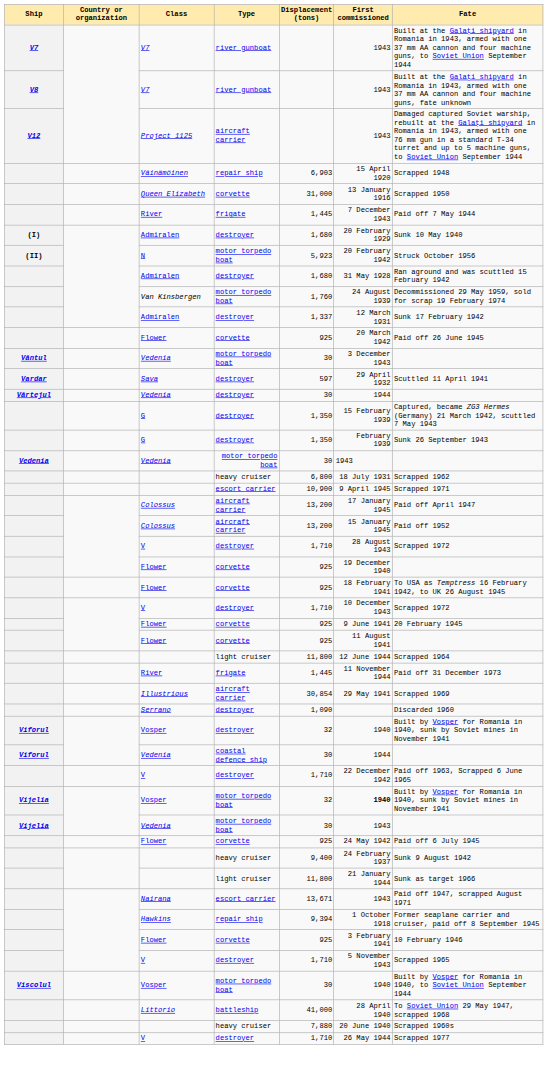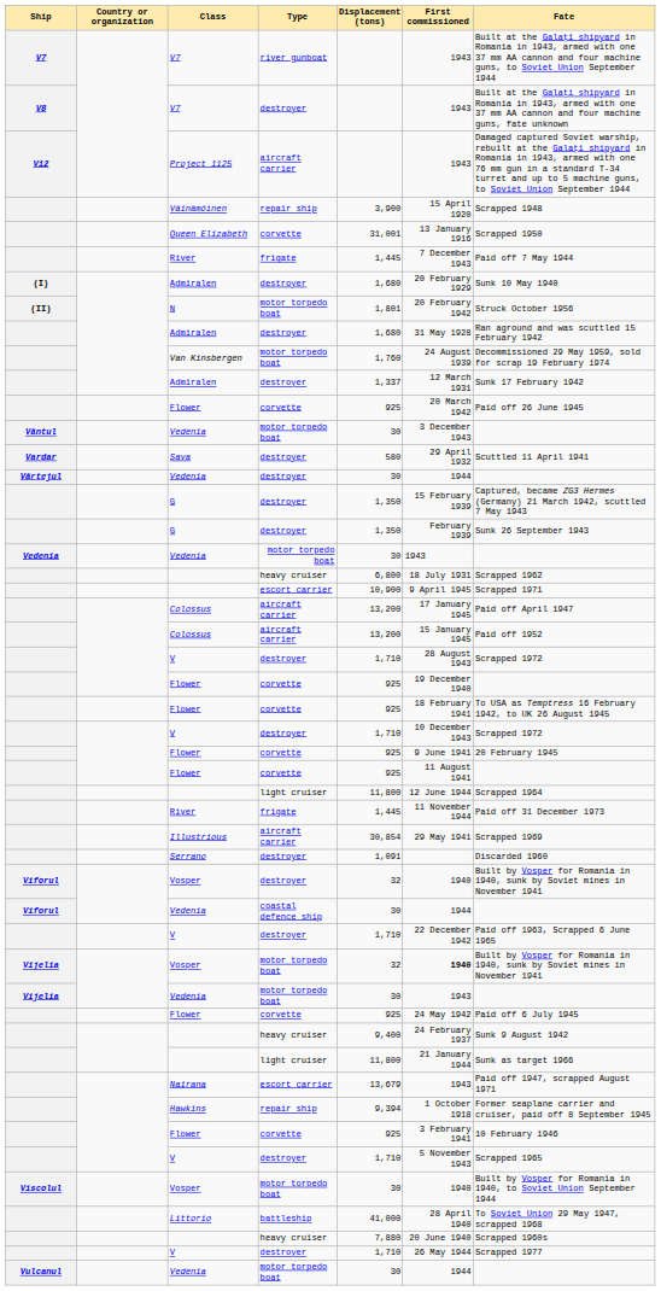 <table class="wikitable sortable plainrowheaders" style="width:100%; font-size: 90%">
 <tr>
 <th scope="col" style="width:12%; background: #ffebad;">Ship</th>
 <th scope="col" style="width:15%; background: #ffebad;">Country or organization</th>
 <th scope="col" style="width:15%; background: #ffebad;">Class</th>
 <th scope="col" style="width:13%; background: #ffebad;">Type</th>
 <th scope="col" style="width:2%; background: #ffebad;">Displacement (tons)</th>
 <th scope="col" style="width:11%; background: #ffebad;">First commissioned</th>
 <th scope="col" style="width:32%; background: #ffebad;">Fate</th>
 </tr>
 <tr>
 <th scope="row"><a href='#'><em>V7</em></a></th>
 <td rowspan="3"></td>
 <td><a href='#'><em>V7</em></a></td>
 <td><a href='#'>river gunboat</a></td>
 <td style="text-align:right;"></td>
 <td style="text-align:right;">1943</td>
 <td>Built at the <a href='#'>Galați shipyard</a> in Romania in 1943, armed with one 37 mm AA cannon and four machine guns, to <a href='#'>Soviet Union</a> September 1944</td>
 </tr>
 <tr>
 <th scope="row"><a href='#'><em>V8</em></a></th>
 <td><a href='#'><em>V7</em></a></td>
-<td><a href='#'>river gunboat</a></td>
+<td><a href='#'>destroyer</a></td>
 <td style="text-align:right;"></td>
 <td style="text-align:right;">1943</td>
 <td>Built at the <a href='#'>Galați shipyard</a> in Romania in 1943, armed with one 37 mm AA cannon and four machine guns, fate unknown</td>
 </tr>
 <tr>
 <th scope="row"><a href='#'><em>V12</em></a></th>
 <td><a href='#'><em>Project 1125</em></a></td>
 <td><a href='#'>aircraft carrier</a></td>
 <td style="text-align:right;"></td>
 <td style="text-align:right;">1943</td>
 <td>Damaged captured Soviet warship, rebuilt at the <a href='#'>Galați shipyard</a> in Romania in 1943, armed with one 76 mm gun in a standard T-34 turret and up to 5 machine guns, to <a href='#'>Soviet Union</a> September 1944</td>
 </tr>
 <tr>
 <th scope="row"></th>
 <td></td>
 <td><a href='#'><em>Väinämöinen</em></a></td>
 <td><a href='#'>repair ship</a></td>
-<td style="text-align:right;">6,903</td>
+<td style="text-align:right;">3,900</td>
 <td style="text-align:right;">15 April 1920</td>
 <td>Scrapped 1948</td>
 </tr>
 <tr>
 <th scope="row"></th>
 <td></td>
 <td><a href='#'><em>Queen Elizabeth</em></a></td>
 <td><a href='#'>corvette</a></td>
-<td style="text-align:right;">31,000</td>
+<td style="text-align:right;">31,001</td>
 <td style="text-align:right;">13 January 1916</td>
 <td>Scrapped 1950</td>
 </tr>
 <tr>
 <th scope="row"></th>
 <td></td>
 <td><a href='#'>River</a></td>
 <td><a href='#'>frigate</a></td>
 <td style="text-align:right;">1,445</td>
 <td style="text-align:right;">7 December 1943</td>
 <td>Paid off 7 May 1944</td>
 </tr>
 <tr>
 <th scope="row"> (I)</th>
 <td rowspan="5"></td>
 <td><a href='#'>Admiralen</a></td>
 <td><a href='#'>destroyer</a></td>
 <td style="text-align:right;">1,680</td>
 <td style="text-align:right;">20 February 1929</td>
 <td>Sunk 10 May 1940</td>
 </tr>
 <tr>
 <th scope="row"> (II)</th>
 <td><a href='#'>N</a></td>
 <td><a href='#'>motor torpedo boat</a></td>
-<td style="text-align:right;">5,923</td>
+<td style="text-align:right;">1,801</td>
 <td style="text-align:right;">20 February 1942</td>
 <td>Struck October 1956</td>
 </tr>
 <tr>
 <th scope="row"></th>
 <td><a href='#'>Admiralen</a></td>
 <td><a href='#'>destroyer</a></td>
 <td style="text-align:right;">1,680</td>
 <td style="text-align:right;">31 May 1928</td>
 <td>Ran aground and was scuttled 15 February 1942</td>
 </tr>
 <tr>
 <th scope="row"></th>
 <td><em>Van Kinsbergen</em></td>
 <td><a href='#'>motor torpedo boat</a></td>
 <td style="text-align:right;">1,760</td>
 <td style="text-align:right;">24 August 1939</td>
 <td>Decommissioned 29 May 1959, sold for scrap 19 February 1974</td>
 </tr>
 <tr>
 <th scope="row"></th>
 <td><a href='#'>Admiralen</a></td>
 <td><a href='#'>destroyer</a></td>
 <td style="text-align:right;">1,337</td>
 <td style="text-align:right;">12 March 1931</td>
 <td>Sunk 17 February 1942</td>
 </tr>
 <tr>
 <th scope="row"></th>
 <td></td>
 <td><a href='#'>Flower</a></td>
 <td><a href='#'>corvette</a></td>
 <td style="text-align:right;">925</td>
 <td style="text-align:right;">20 March 1942</td>
 <td>Paid off 26 June 1945</td>
 </tr>
 <tr>
 <th scope="row"><a href='#'><em>Vântul</em></a></th>
 <td></td>
 <td><a href='#'><em>Vedenia</em></a></td>
 <td><a href='#'>motor torpedo boat</a></td>
 <td style="text-align:right;">30</td>
 <td style="text-align:right;">3 December 1943</td>
 <td></td>
 </tr>
 <tr>
 <th scope="row"><em><a href='#'>Vardar</a></em></th>
 <td></td>
 <td><a href='#'><em>Sava</em></a></td>
 <td><a href='#'>destroyer</a></td>
-<td style="text-align:right;">597</td>
+<td style="text-align:right;">580</td>
 <td style="text-align:right;">29 April 1932</td>
 <td>Scuttled 11 April 1941</td>
 </tr>
 <tr>
 <th scope="row"><a href='#'><em>Vârtejul</em></a></th>
 <td></td>
 <td><a href='#'><em>Vedenia</em></a></td>
 <td><a href='#'>destroyer</a></td>
 <td style="text-align:right;">30</td>
 <td style="text-align:right;">1944</td>
 <td></td>
 </tr>
 <tr>
 <th scope="row"></th>
 <td><br></td>
 <td><a href='#'>G</a></td>
 <td><a href='#'>destroyer</a></td>
 <td style="text-align:right;">1,350</td>
 <td style="text-align:right;">15 February 1939</td>
 <td>Captured, became <em>ZG3 Hermes</em> (Germany) 21 March 1942, scuttled 7 May 1943</td>
 </tr>
 <tr>
 <th scope="row"></th>
 <td></td>
 <td><a href='#'>G</a></td>
 <td><a href='#'>destroyer</a></td>
 <td style="text-align:right;">1,350</td>
 <td style="text-align:right;">February 1939</td>
 <td>Sunk 26 September 1943</td>
 </tr>
 <tr>
 <th scope="row"><a href='#'><em>Vedenia</em></a></th>
 <td></td>
 <td><a href='#'><em>Vedenia</em></a></td>
 <td style="text-align:right;"><a href='#'>motor torpedo boat</a></td>
 <td style="text-align:right;">30</td>
 <td>1943</td>
 </tr>
 <tr>
 <th scope="row"></th>
 <td></td>
 <td></td>
 <td>heavy cruiser</td>
 <td style="text-align:right;">6,800</td>
 <td style="text-align:right;">18 July 1931</td>
 <td>Scrapped 1962</td>
 </tr>
 <tr>
 <th scope="row"></th>
 <td></td>
 <td></td>
 <td><a href='#'>escort carrier</a></td>
 <td style="text-align:right;">10,900</td>
 <td style="text-align:right;">9 April 1945</td>
 <td>Scrapped 1971</td>
 </tr>
 <tr>
 <th scope="row"></th>
 <td rowspan="4"></td>
 <td><a href='#'><em>Colossus</em></a></td>
 <td><a href='#'>aircraft carrier</a></td>
 <td style="text-align:right;">13,200</td>
 <td style="text-align:right;">17 January 1945</td>
 <td>Paid off April 1947</td>
 </tr>
 <tr>
 <th scope="row"></th>
 <td><a href='#'><em>Colossus</em></a></td>
 <td><a href='#'>aircraft carrier</a></td>
 <td style="text-align:right;">13,200</td>
 <td style="text-align:right;">15 January 1945</td>
 <td>Paid off 1952</td>
 </tr>
 <tr>
 <th scope="row"></th>
 <td><a href='#'>V</a></td>
 <td><a href='#'>destroyer</a></td>
 <td style="text-align:right;">1,710</td>
 <td style="text-align:right;">28 August 1943</td>
 <td>Scrapped 1972</td>
 </tr>
 <tr>
 <th scope="row"></th>
 <td><a href='#'>Flower</a></td>
 <td><a href='#'>corvette</a></td>
 <td style="text-align:right;">925</td>
 <td style="text-align:right;">19 December 1940</td>
 <td></td>
 </tr>
 <tr>
 <th scope="row"></th>
 <td><br></td>
 <td><a href='#'>Flower</a></td>
 <td><a href='#'>corvette</a></td>
 <td style="text-align:right;">925</td>
 <td style="text-align:right;">18 February 1941</td>
 <td>To USA as <em>Temptress</em> 16 February 1942, to UK 26 August 1945</td>
 </tr>
 <tr>
 <th scope="row"></th>
 <td rowspan="3"></td>
 <td><a href='#'>V</a></td>
 <td><a href='#'>destroyer</a></td>
 <td style="text-align:right;">1,710</td>
 <td style="text-align:right;">10 December 1943</td>
 <td>Scrapped 1972</td>
 </tr>
 <tr>
 <th scope="row"></th>
 <td><a href='#'>Flower</a></td>
 <td><a href='#'>corvette</a></td>
 <td style="text-align:right;">925</td>
 <td style="text-align:right;">9 June 1941</td>
 <td>20 February 1945</td>
 </tr>
 <tr>
 <th scope="row"></th>
 <td><a href='#'>Flower</a></td>
 <td><a href='#'>corvette</a></td>
 <td style="text-align:right;">925</td>
 <td style="text-align:right;">11 August 1941</td>
 <td></td>
 </tr>
 <tr>
 <th scope="row"></th>
 <td></td>
 <td></td>
 <td>light cruiser</td>
 <td style="text-align:right;">11,800</td>
 <td style="text-align:right;">12 June 1944</td>
 <td>Scrapped 1964</td>
 </tr>
 <tr>
 <th scope="row"></th>
 <td></td>
 <td><a href='#'>River</a></td>
 <td><a href='#'>frigate</a></td>
 <td style="text-align:right;">1,445</td>
 <td style="text-align:right;">11 November 1944</td>
 <td>Paid off 31 December 1973</td>
 </tr>
 <tr>
 <th scope="row"></th>
 <td></td>
 <td><a href='#'><em>Illustrious</em></a></td>
 <td><a href='#'>aircraft carrier</a></td>
 <td style="text-align:right;">30,854</td>
 <td style="text-align:right;">29 May 1941</td>
 <td>Scrapped 1969</td>
 </tr>
 <tr>
 <th scope="row"></th>
 <td></td>
 <td><a href='#'><em>Serrano</em></a></td>
 <td><a href='#'>destroyer</a></td>
-<td style="text-align:right;">1,090</td>
+<td style="text-align:right;">1,091</td>
 <td style="text-align:right;"></td>
 <td>Discarded 1960</td>
 </tr>
 <tr>
 <th scope="row"><a href='#'><em>Viforul</em></a></th>
 <td rowspan="2"></td>
 <td><a href='#'>Vosper</a></td>
 <td><a href='#'>destroyer</a></td>
 <td style="text-align:right;">32</td>
 <td style="text-align:right;">1940</td>
 <td>Built by <a href='#'>Vosper</a> for Romania in 1940, sunk by Soviet mines in November 1941</td>
 </tr>
 <tr>
 <th scope="row"><a href='#'><em>Viforul</em></a></th>
 <td><a href='#'><em>Vedenia</em></a></td>
 <td><a href='#'>coastal defence ship</a></td>
 <td style="text-align:right;">30</td>
 <td style="text-align:right;">1944</td>
 <td></td>
 </tr>
 <tr>
 <th scope="row"></th>
 <td></td>
 <td><a href='#'>V</a></td>
 <td><a href='#'>destroyer</a></td>
 <td style="text-align:right;">1,710</td>
 <td style="text-align:right;">22 December 1942</td>
 <td>Paid off 1963, Scrapped 6 June 1965</td>
 </tr>
 <tr>
 <th scope="row"><a href='#'><em>Vijelia</em></a></th>
 <td rowspan="2"></td>
 <td><a href='#'>Vosper</a></td>
 <td><a href='#'>motor torpedo boat</a></td>
 <td style="text-align:right;">32</td>
 <td style="text-align:right;"><strong>1940</strong></td>
 <td>Built by <a href='#'>Vosper</a> for Romania in 1940, sunk by Soviet mines in November 1941</td>
 </tr>
 <tr>
 <th scope="row"><a href='#'><em>Vijelia</em></a></th>
 <td><a href='#'><em>Vedenia</em></a></td>
 <td><a href='#'>motor torpedo boat</a></td>
 <td style="text-align:right;">30</td>
 <td style="text-align:right;">1943</td>
 <td></td>
 </tr>
 <tr>
 <th scope="row"></th>
 <td></td>
 <td><a href='#'>Flower</a></td>
 <td><a href='#'>corvette</a></td>
 <td style="text-align:right;">925</td>
 <td style="text-align:right;">24 May 1942</td>
 <td>Paid off 6 July 1945</td>
 </tr>
 <tr>
 <th scope="row"></th>
 <td rowspan="2"></td>
 <td></td>
 <td>heavy cruiser</td>
 <td style="text-align:right;">9,400</td>
 <td style="text-align:right;">24 February 1937</td>
 <td>Sunk 9 August 1942</td>
 </tr>
 <tr>
 <th scope="row"></th>
 <td></td>
 <td>light cruiser</td>
 <td style="text-align:right;">11,800</td>
 <td style="text-align:right;">21 January 1944</td>
 <td>Sunk as target 1966</td>
 </tr>
 <tr>
 <th scope="row"></th>
 <td rowspan="4"></td>
 <td><a href='#'><em>Nairana</em></a></td>
 <td><a href='#'>escort carrier</a></td>
-<td style="text-align:right;">13,671</td>
+<td style="text-align:right;">13,679</td>
 <td style="text-align:right;">1943</td>
 <td>Paid off 1947, scrapped August 1971</td>
 </tr>
 <tr>
 <th scope="row"></th>
 <td><a href='#'><em>Hawkins</em></a></td>
 <td><a href='#'>repair ship</a></td>
 <td style="text-align:right;">9,394</td>
 <td style="text-align:right;">1 October 1918</td>
 <td>Former seaplane carrier and cruiser, paid off 8 September 1945</td>
 </tr>
 <tr>
 <th scope="row"></th>
 <td><a href='#'>Flower</a></td>
 <td><a href='#'>corvette</a></td>
 <td style="text-align:right;">925</td>
 <td style="text-align:right;">3 February 1941</td>
 <td>10 February 1946</td>
 </tr>
 <tr>
 <th scope="row"></th>
 <td><a href='#'>V</a></td>
 <td><a href='#'>destroyer</a></td>
 <td style="text-align:right;">1,710</td>
 <td style="text-align:right;">5 November 1943</td>
 <td>Scrapped 1965</td>
 </tr>
 <tr>
 <th scope="row"><a href='#'><em>Viscolul</em></a></th>
 <td></td>
 <td><a href='#'>Vosper</a></td>
 <td><a href='#'>motor torpedo boat</a></td>
 <td style="text-align:right;">30</td>
 <td style="text-align:right;">1940</td>
 <td>Built by <a href='#'>Vosper</a> for Romania in 1940, to <a href='#'>Soviet Union</a> September 1944</td>
 </tr>
 <tr>
 <th scope="row"></th>
 <td></td>
 <td><a href='#'><em>Littorio</em></a></td>
 <td><a href='#'>battleship</a></td>
 <td style="text-align:right;">41,000</td>
 <td style="text-align:right;">28 April 1940</td>
 <td>To <a href='#'>Soviet Union</a> 29 May 1947, scrapped 1968</td>
 </tr>
 <tr>
 <th scope="row"></th>
 <td></td>
 <td></td>
 <td>heavy cruiser</td>
 <td style="text-align:right;">7,880</td>
 <td style="text-align:right;">20 June 1940</td>
 <td>Scrapped 1960s</td>
 </tr>
 <tr>
 <th scope="row"></th>
 <td></td>
 <td><a href='#'>V</a></td>
 <td><a href='#'>destroyer</a></td>
 <td style="text-align:right;">1,710</td>
 <td style="text-align:right;">26 May 1944</td>
 <td>Scrapped 1977</td>
 </tr>
+<tr>
+<th scope="row"><a href='#'><em>Vulcanul</em></a></th>
+<td></td>
+<td><a href='#'><em>Vedenia</em></a></td>
+<td><a href='#'>motor torpedo boat</a></td>
+<td style="text-align:right;">30</td>
+<td style="text-align:right;">1944</td>
+<td></td>
+</tr>
 </table>
